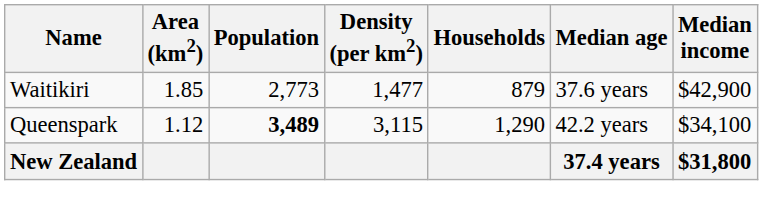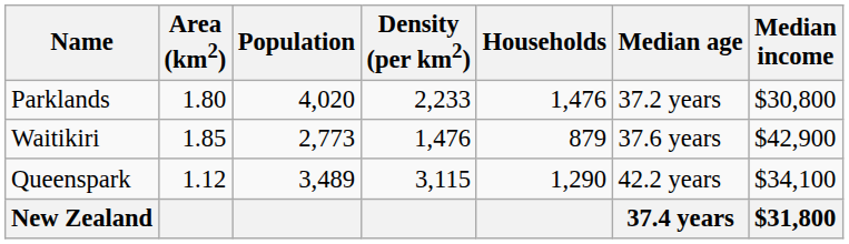 <table class="wikitable">
 <tr>
 <th>Name</th>
 <th>Area<br>(km<sup>2</sup>)</th>
 <th>Population</th>
 <th>Density<br>(per km<sup>2</sup>)</th>
 <th>Households</th>
 <th>Median age</th>
 <th>Median<br>income</th>
 </tr>
 <tr>
+<td>Parklands</td>
+<td style="text-align:right;">1.80</td>
+<td style="text-align:right;">4,020</td>
+<td style="text-align:right;">2,233</td>
+<td style="text-align:right;">1,476</td>
+<td>37.2 years</td>
+<td>$30,800</td>
+</tr>
+<tr>
 <td>Waitikiri</td>
 <td style="text-align:right;">1.85</td>
 <td style="text-align:right;">2,773</td>
-<td style="text-align:right;">1,477</td>
+<td style="text-align:right;">1,476</td>
 <td style="text-align:right;">879</td>
 <td>37.6 years</td>
 <td>$42,900</td>
 </tr>
 <tr>
 <td>Queenspark</td>
 <td style="text-align:right;">1.12</td>
-<td style="text-align:right;"><strong>3,489</strong></td>
+<td style="text-align:right;">3,489</td>
 <td style="text-align:right;">3,115</td>
 <td style="text-align:right;">1,290</td>
 <td>42.2 years</td>
 <td>$34,100</td>
 </tr>
 <tr>
 <th>New Zealand</th>
 <th></th>
 <th></th>
 <th></th>
 <th></th>
 <th>37.4 years</th>
 <th style="text-align:left;">$31,800</th>
 </tr>
 </table>
